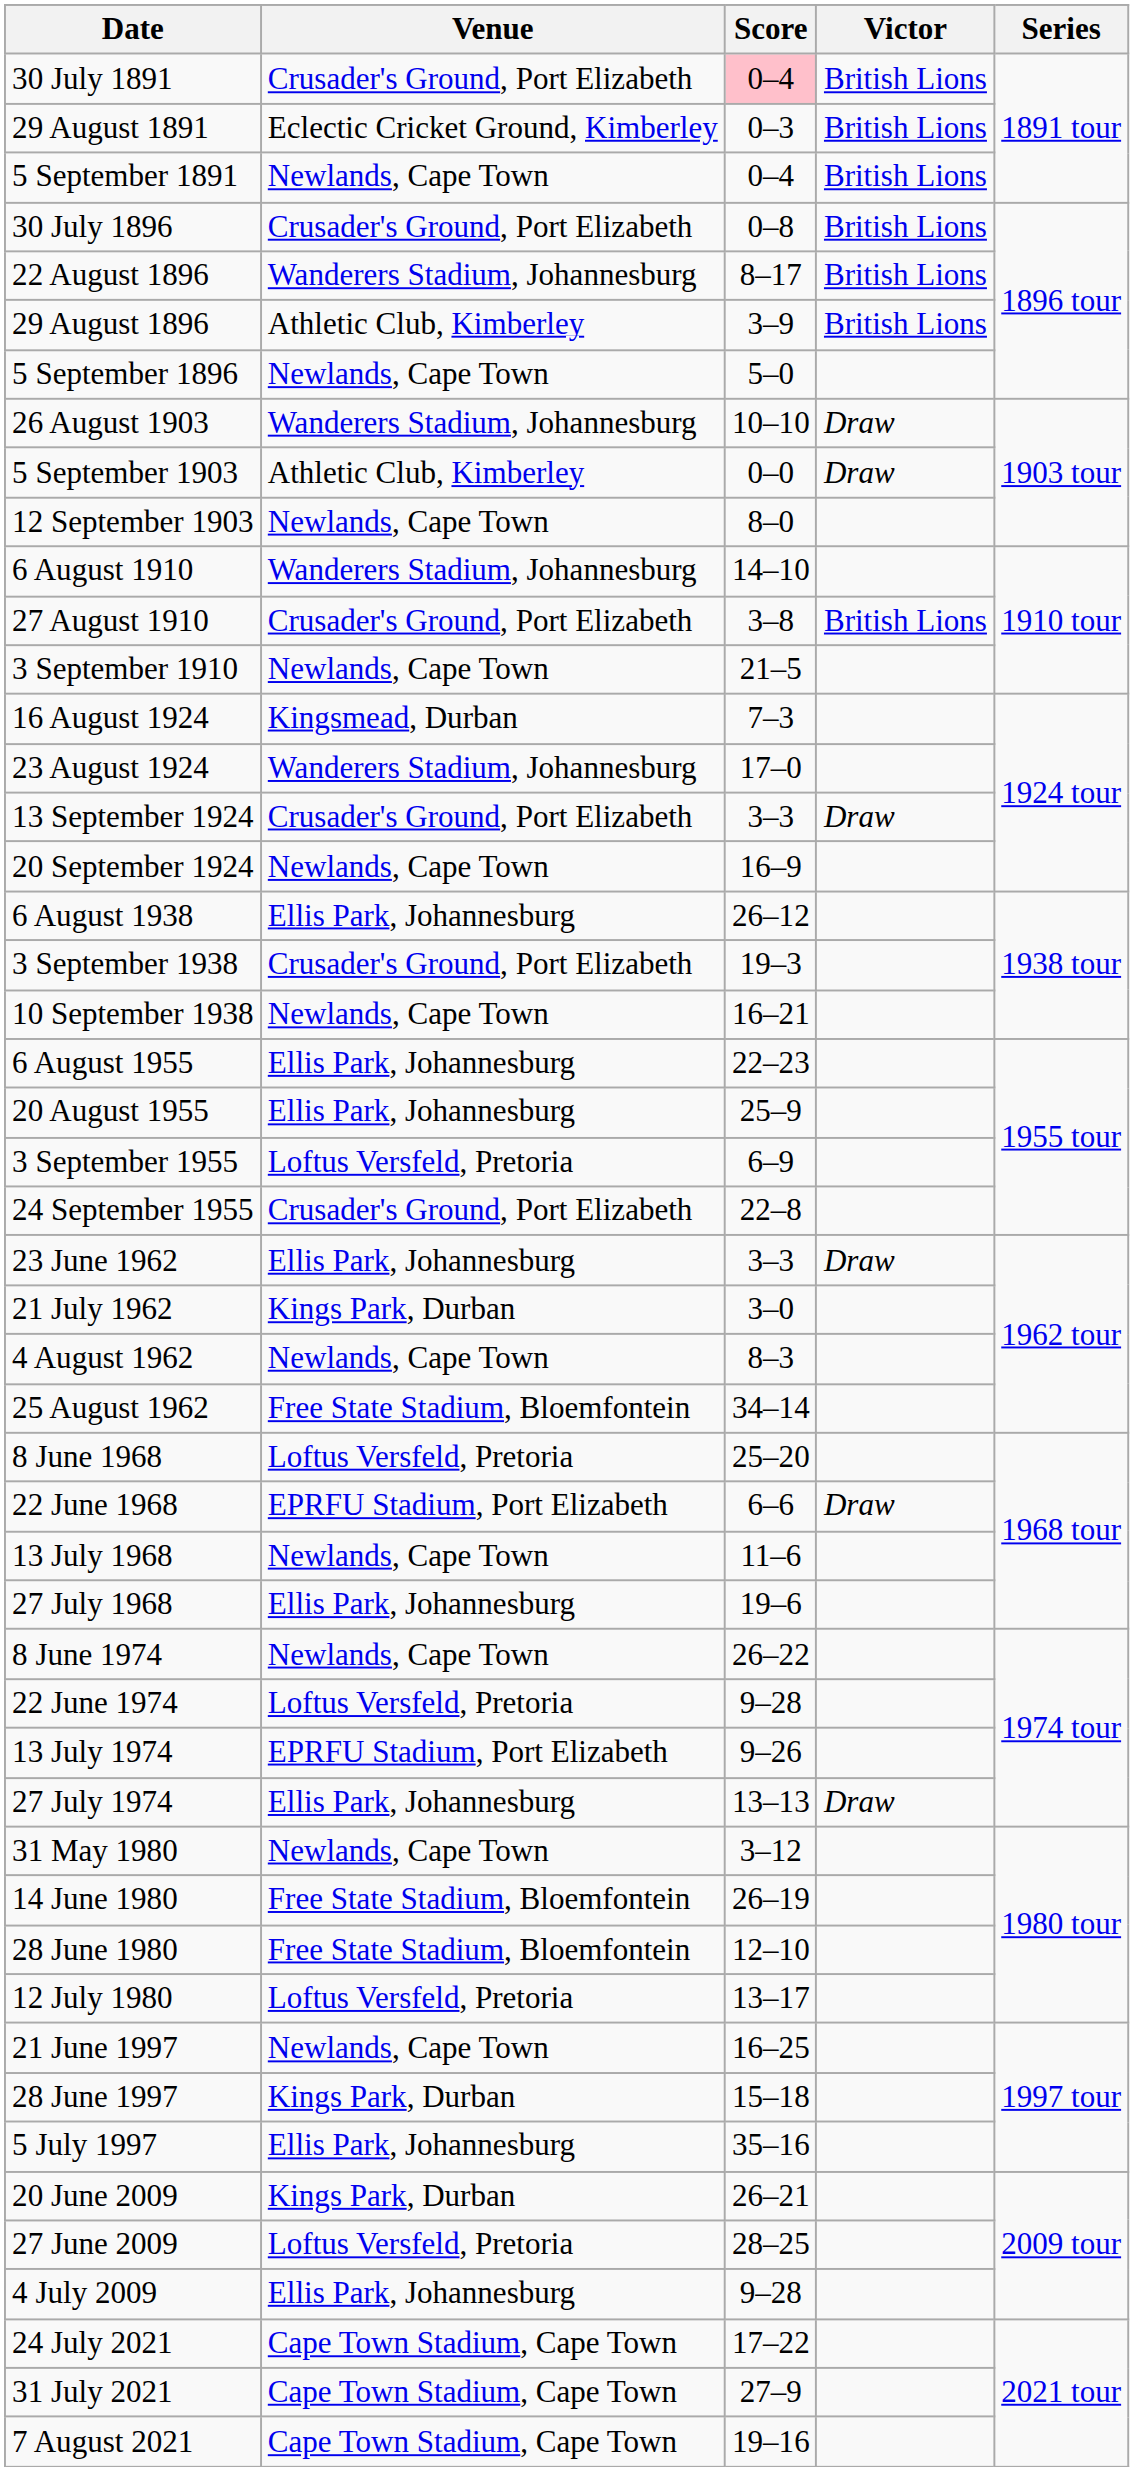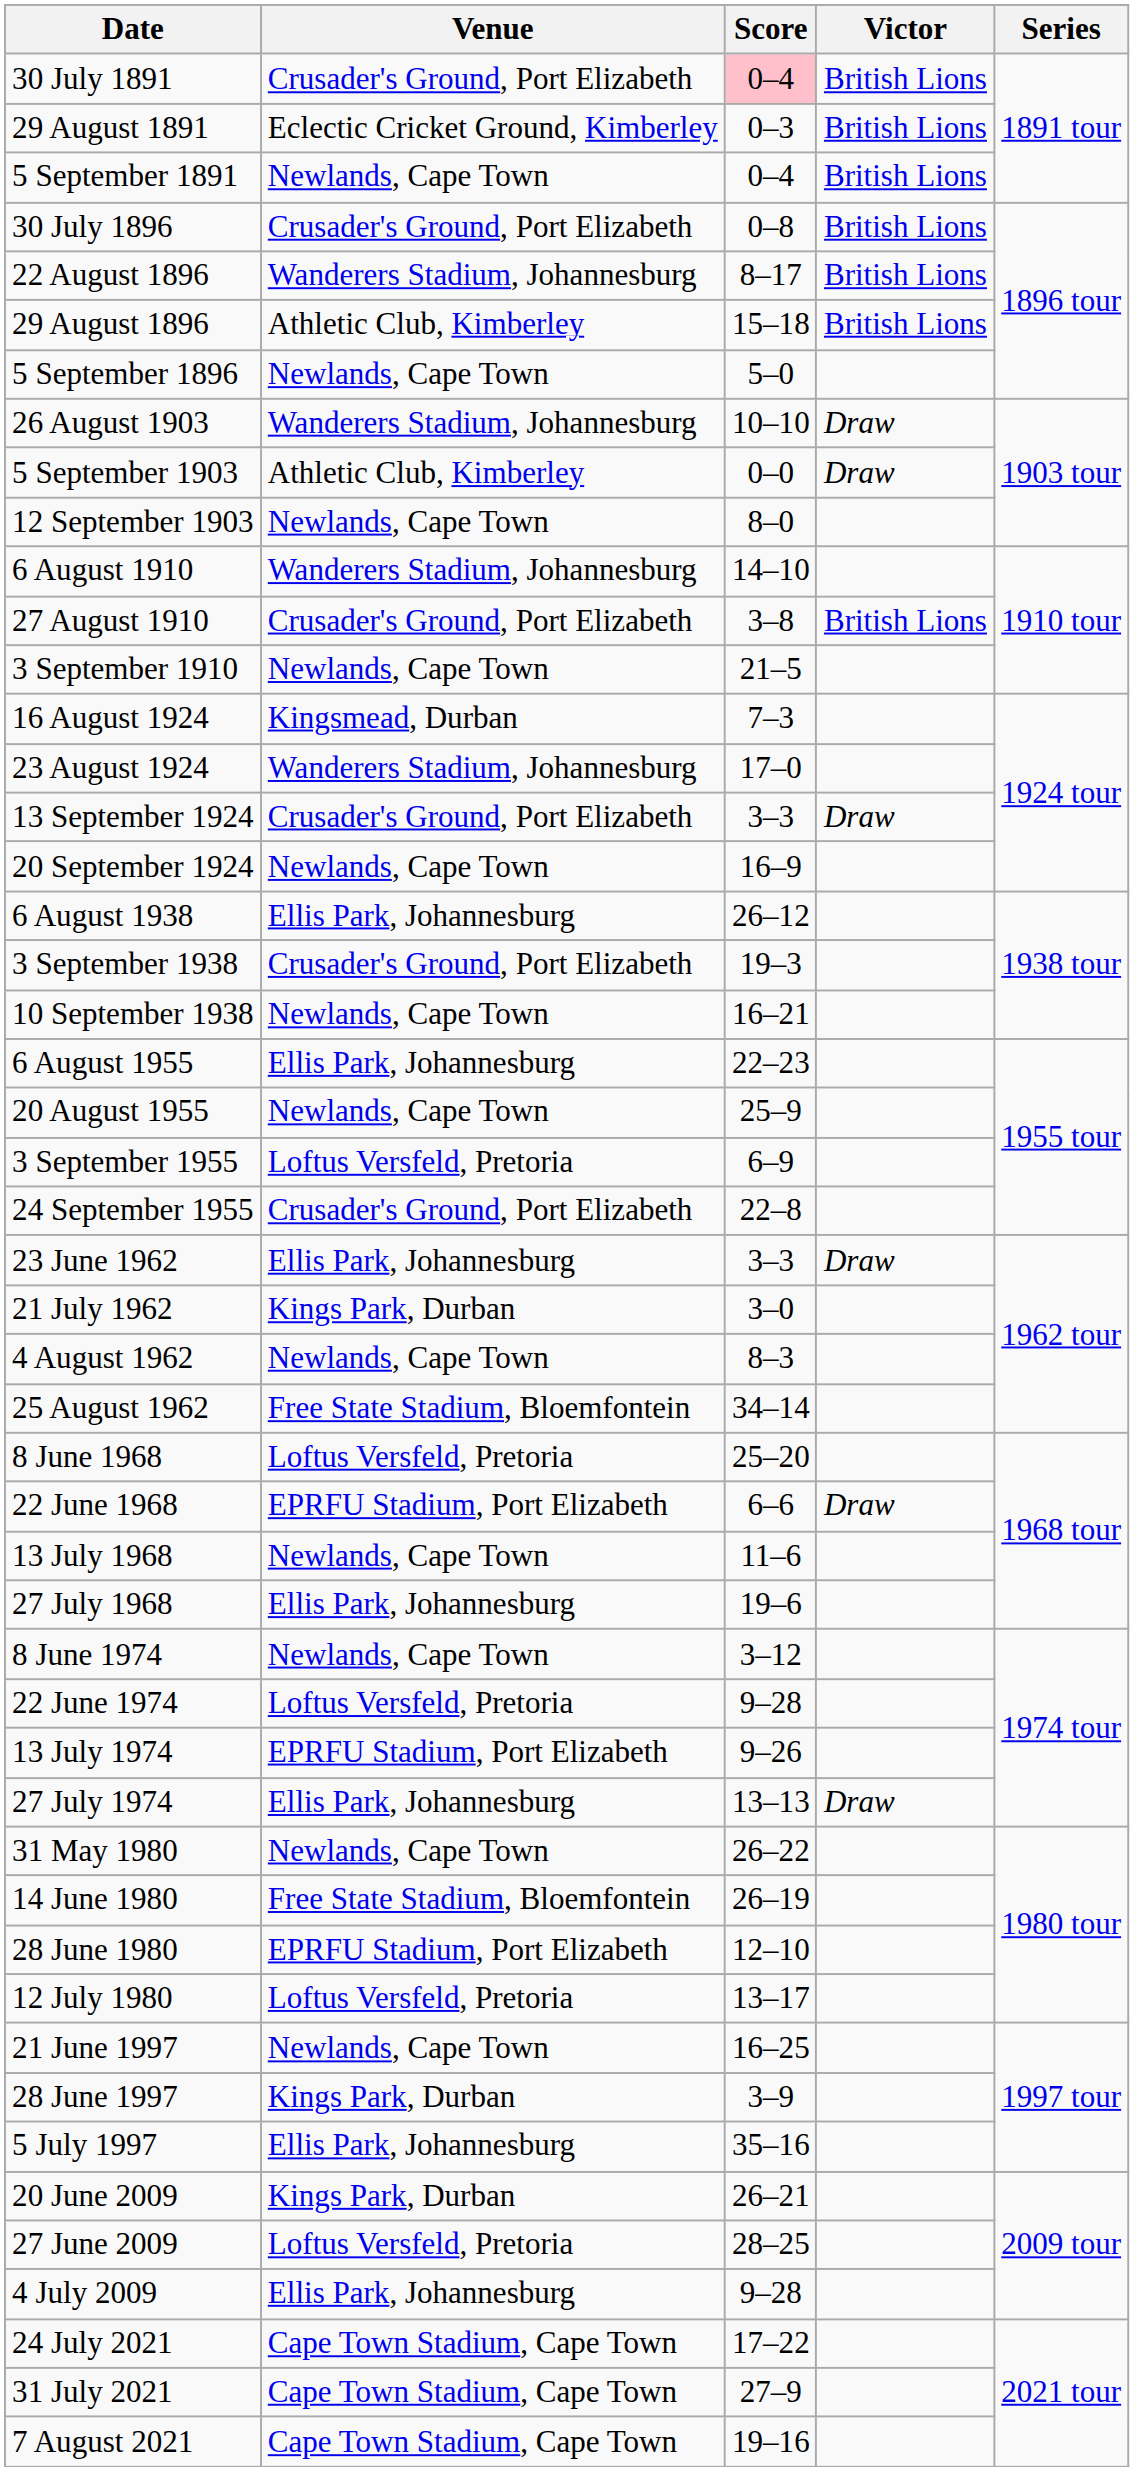 <table class="wikitable">
 <tr>
 <th>Date</th>
 <th>Venue</th>
 <th>Score</th>
 <th>Victor</th>
 <th>Series</th>
 </tr>
 <tr>
 <td>30 July 1891</td>
 <td><a href='#'>Crusader's Ground</a>, Port Elizabeth</td>
 <td style="background: pink; text-align:center">0–4</td>
 <td> <a href='#'>British Lions</a></td>
 <td rowspan="3"><a href='#'>1891 tour</a></td>
 </tr>
 <tr>
 <td>29 August 1891</td>
 <td>Eclectic Cricket Ground, <a href='#'>Kimberley</a></td>
 <td style="text-align:center">0–3</td>
 <td> <a href='#'>British Lions</a></td>
 </tr>
 <tr>
 <td>5 September 1891</td>
 <td><a href='#'>Newlands</a>, Cape Town</td>
 <td style="text-align:center">0–4</td>
 <td> <a href='#'>British Lions</a></td>
 </tr>
 <tr>
 <td>30 July 1896</td>
 <td><a href='#'>Crusader's Ground</a>, Port Elizabeth</td>
 <td style="text-align:center">0–8</td>
 <td> <a href='#'>British Lions</a></td>
 <td rowspan="4"><a href='#'>1896 tour</a></td>
 </tr>
 <tr>
 <td>22 August 1896</td>
 <td><a href='#'>Wanderers Stadium</a>, Johannesburg</td>
 <td style="text-align:center">8–17</td>
 <td> <a href='#'>British Lions</a></td>
 </tr>
 <tr>
 <td>29 August 1896</td>
 <td>Athletic Club, <a href='#'>Kimberley</a></td>
-<td style="text-align:center">3–9</td>
+<td style="text-align:center">15–18</td>
 <td> <a href='#'>British Lions</a></td>
 </tr>
 <tr>
 <td>5 September 1896</td>
 <td><a href='#'>Newlands</a>, Cape Town</td>
 <td style="text-align:center">5–0</td>
 <td></td>
 </tr>
 <tr>
 <td>26 August 1903</td>
 <td><a href='#'>Wanderers Stadium</a>, Johannesburg</td>
 <td style="text-align:center">10–10</td>
 <td><em>Draw</em></td>
 <td rowspan="3"><a href='#'>1903 tour</a></td>
 </tr>
 <tr>
 <td>5 September 1903</td>
 <td>Athletic Club, <a href='#'>Kimberley</a></td>
 <td style="text-align:center">0–0</td>
 <td><em>Draw</em></td>
 </tr>
 <tr>
 <td>12 September 1903</td>
 <td><a href='#'>Newlands</a>, Cape Town</td>
 <td style="text-align:center">8–0</td>
 <td></td>
 </tr>
 <tr>
 <td>6 August 1910</td>
 <td><a href='#'>Wanderers Stadium</a>, Johannesburg</td>
 <td style="text-align:center">14–10</td>
 <td></td>
 <td rowspan="3"><a href='#'>1910 tour</a></td>
 </tr>
 <tr>
 <td>27 August 1910</td>
 <td><a href='#'>Crusader's Ground</a>, Port Elizabeth</td>
 <td style="text-align:center">3–8</td>
 <td> <a href='#'>British Lions</a></td>
 </tr>
 <tr>
 <td>3 September 1910</td>
 <td><a href='#'>Newlands</a>, Cape Town</td>
 <td style="text-align:center">21–5</td>
 <td></td>
 </tr>
 <tr>
 <td>16 August 1924</td>
 <td><a href='#'>Kingsmead</a>, Durban</td>
 <td style="text-align:center">7–3</td>
 <td></td>
 <td rowspan="4"><a href='#'>1924 tour</a></td>
 </tr>
 <tr>
 <td>23 August 1924</td>
 <td><a href='#'>Wanderers Stadium</a>, Johannesburg</td>
 <td style="text-align:center">17–0</td>
 <td></td>
 </tr>
 <tr>
 <td>13 September 1924</td>
 <td><a href='#'>Crusader's Ground</a>, Port Elizabeth</td>
 <td style="text-align:center">3–3</td>
 <td><em>Draw</em></td>
 </tr>
 <tr>
 <td>20 September 1924</td>
 <td><a href='#'>Newlands</a>, Cape Town</td>
 <td style="text-align:center">16–9</td>
 <td></td>
 </tr>
 <tr>
 <td>6 August 1938</td>
 <td><a href='#'>Ellis Park</a>, Johannesburg</td>
 <td style="text-align:center">26–12</td>
 <td></td>
 <td rowspan="3"><a href='#'>1938 tour</a></td>
 </tr>
 <tr>
 <td>3 September 1938</td>
 <td><a href='#'>Crusader's Ground</a>, Port Elizabeth</td>
 <td style="text-align:center">19–3</td>
 <td></td>
 </tr>
 <tr>
 <td>10 September 1938</td>
 <td><a href='#'>Newlands</a>, Cape Town</td>
 <td style="text-align:center">16–21</td>
 <td></td>
 </tr>
 <tr>
 <td>6 August 1955</td>
 <td><a href='#'>Ellis Park</a>, Johannesburg</td>
 <td style="text-align:center">22–23</td>
 <td></td>
 <td rowspan="4"><a href='#'>1955 tour</a></td>
 </tr>
 <tr>
 <td>20 August 1955</td>
-<td><a href='#'>Ellis Park</a>, Johannesburg</td>
+<td><a href='#'>Newlands</a>, Cape Town</td>
 <td style="text-align:center">25–9</td>
 <td></td>
 </tr>
 <tr>
 <td>3 September 1955</td>
 <td><a href='#'>Loftus Versfeld</a>, Pretoria</td>
 <td style="text-align:center">6–9</td>
 <td></td>
 </tr>
 <tr>
 <td>24 September 1955</td>
 <td><a href='#'>Crusader's Ground</a>, Port Elizabeth</td>
 <td style="text-align:center">22–8</td>
 <td></td>
 </tr>
 <tr>
 <td>23 June 1962</td>
 <td><a href='#'>Ellis Park</a>, Johannesburg</td>
 <td style="text-align:center">3–3</td>
 <td><em>Draw</em></td>
 <td rowspan="4"><a href='#'>1962 tour</a></td>
 </tr>
 <tr>
 <td>21 July 1962</td>
 <td><a href='#'>Kings Park</a>, Durban</td>
 <td style="text-align:center">3–0</td>
 <td></td>
 </tr>
 <tr>
 <td>4 August 1962</td>
 <td><a href='#'>Newlands</a>, Cape Town</td>
 <td style="text-align:center">8–3</td>
 <td></td>
 </tr>
 <tr>
 <td>25 August 1962</td>
 <td><a href='#'>Free State Stadium</a>, Bloemfontein</td>
 <td style="text-align:center">34–14</td>
 <td></td>
 </tr>
 <tr>
 <td>8 June 1968</td>
 <td><a href='#'>Loftus Versfeld</a>, Pretoria</td>
 <td style="text-align:center">25–20</td>
 <td></td>
 <td rowspan="4"><a href='#'>1968 tour</a></td>
 </tr>
 <tr>
 <td>22 June 1968</td>
 <td><a href='#'>EPRFU Stadium</a>, Port Elizabeth</td>
 <td style="text-align:center">6–6</td>
 <td><em>Draw</em></td>
 </tr>
 <tr>
 <td>13 July 1968</td>
 <td><a href='#'>Newlands</a>, Cape Town</td>
 <td style="text-align:center">11–6</td>
 <td></td>
 </tr>
 <tr>
 <td>27 July 1968</td>
 <td><a href='#'>Ellis Park</a>, Johannesburg</td>
 <td style="text-align:center">19–6</td>
 <td></td>
 </tr>
 <tr>
 <td>8 June 1974</td>
 <td><a href='#'>Newlands</a>, Cape Town</td>
-<td style="text-align:center">26–22</td>
+<td style="text-align:center">3–12</td>
 <td></td>
 <td rowspan="4"><a href='#'>1974 tour</a></td>
 </tr>
 <tr>
 <td>22 June 1974</td>
 <td><a href='#'>Loftus Versfeld</a>, Pretoria</td>
 <td style="text-align:center">9–28</td>
 <td></td>
 </tr>
 <tr>
 <td>13 July 1974</td>
 <td><a href='#'>EPRFU Stadium</a>, Port Elizabeth</td>
 <td style="text-align:center">9–26</td>
 <td></td>
 </tr>
 <tr>
 <td>27 July 1974</td>
 <td><a href='#'>Ellis Park</a>, Johannesburg</td>
 <td style="text-align:center">13–13</td>
 <td><em>Draw</em></td>
 </tr>
 <tr>
 <td>31 May 1980</td>
 <td><a href='#'>Newlands</a>, Cape Town</td>
-<td style="text-align:center">3–12</td>
+<td style="text-align:center">26–22</td>
 <td></td>
 <td rowspan="4"><a href='#'>1980 tour</a></td>
 </tr>
 <tr>
 <td>14 June 1980</td>
 <td><a href='#'>Free State Stadium</a>, Bloemfontein</td>
 <td style="text-align:center">26–19</td>
 <td></td>
 </tr>
 <tr>
 <td>28 June 1980</td>
-<td><a href='#'>Free State Stadium</a>, Bloemfontein</td>
+<td><a href='#'>EPRFU Stadium</a>, Port Elizabeth</td>
 <td style="text-align:center">12–10</td>
 <td></td>
 </tr>
 <tr>
 <td>12 July 1980</td>
 <td><a href='#'>Loftus Versfeld</a>, Pretoria</td>
 <td style="text-align:center">13–17</td>
 <td></td>
 </tr>
 <tr>
 <td>21 June 1997</td>
 <td><a href='#'>Newlands</a>, Cape Town</td>
 <td style="text-align:center">16–25</td>
 <td></td>
 <td rowspan="3"><a href='#'>1997 tour</a></td>
 </tr>
 <tr>
 <td>28 June 1997</td>
 <td><a href='#'>Kings Park</a>, Durban</td>
-<td style="text-align:center">15–18</td>
+<td style="text-align:center">3–9</td>
 <td></td>
 </tr>
 <tr>
 <td>5 July 1997</td>
 <td><a href='#'>Ellis Park</a>, Johannesburg</td>
 <td style="text-align:center">35–16</td>
 <td></td>
 </tr>
 <tr>
 <td>20 June 2009</td>
 <td><a href='#'>Kings Park</a>, Durban</td>
 <td style="text-align:center">26–21</td>
 <td></td>
 <td rowspan="3"><a href='#'>2009 tour</a></td>
 </tr>
 <tr>
 <td>27 June 2009</td>
 <td><a href='#'>Loftus Versfeld</a>, Pretoria</td>
 <td style="text-align:center">28–25</td>
 <td></td>
 </tr>
 <tr>
 <td>4 July 2009</td>
 <td><a href='#'>Ellis Park</a>, Johannesburg</td>
 <td style="text-align:center">9–28</td>
 <td></td>
 </tr>
 <tr>
 <td>24 July 2021</td>
 <td><a href='#'>Cape Town Stadium</a>, Cape Town</td>
 <td style="text-align:center">17–22</td>
 <td></td>
 <td rowspan="3"><a href='#'>2021 tour</a></td>
 </tr>
 <tr>
 <td>31 July 2021</td>
 <td><a href='#'>Cape Town Stadium</a>, Cape Town</td>
 <td style="text-align:center">27–9</td>
 <td></td>
 </tr>
 <tr>
 <td>7 August 2021</td>
 <td><a href='#'>Cape Town Stadium</a>, Cape Town</td>
 <td style="text-align:center">19–16</td>
 <td></td>
 </tr>
 </table>
